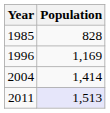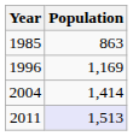 <table class="wikitable" style="line-height:1.1em;">
 <tr>
 <th>Year</th>
 <th>Population</th>
 </tr>
 <tr align="right">
 <td>1985</td>
-<td>828</td>
+<td>863</td>
 </tr>
 <tr align="right">
 <td>1996</td>
 <td>1,169</td>
 </tr>
 <tr align="right">
 <td>2004</td>
 <td>1,414</td>
 </tr>
 <tr align="right">
 <td>2011</td>
 <td style="background: lavender;">1,513</td>
 </tr>
 </table>
